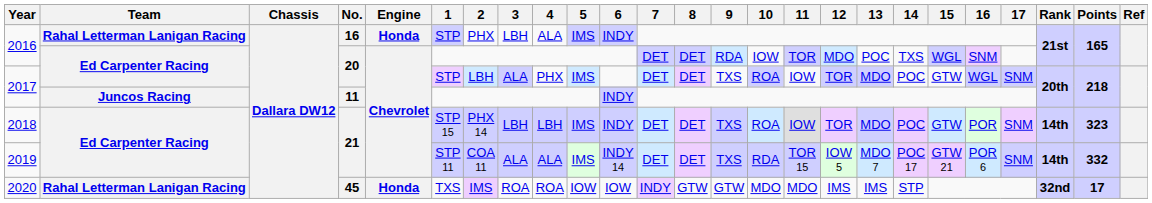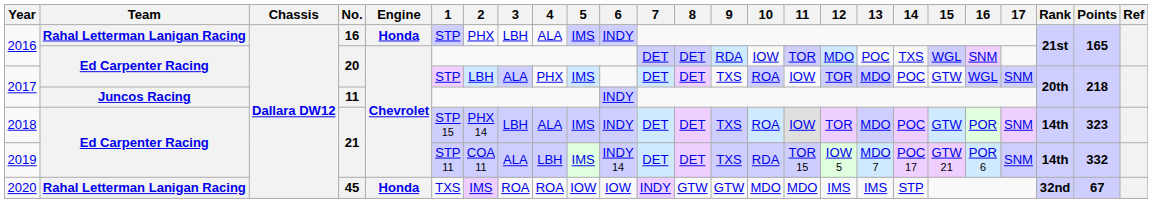 <table class="wikitable" style="text-align:center; font-size:85%">
 <tr>
 <th>Year</th>
 <th>Team</th>
 <th>Chassis</th>
 <th>No.</th>
 <th>Engine</th>
 <th>1</th>
 <th>2</th>
 <th>3</th>
 <th>4</th>
 <th>5</th>
 <th>6</th>
 <th>7</th>
 <th>8</th>
 <th>9</th>
 <th>10</th>
 <th>11</th>
 <th>12</th>
 <th>13</th>
 <th>14</th>
 <th>15</th>
 <th>16</th>
 <th>17</th>
 <th>Rank</th>
 <th>Points</th>
 <th>Ref</th>
 </tr>
 <tr>
 <td rowspan=2><a href='#'>2016</a></td>
 <th nowrap><a href='#'>Rahal Letterman Lanigan Racing</a></th>
 <th rowspan=7 nowrap><a href='#'>Dallara DW12</a></th>
 <th>16</th>
 <th><a href='#'>Honda</a></th>
 <td style="background:#CFCFFF;"><a href='#'>STP</a><br></td>
 <td><a href='#'>PHX</a></td>
 <td><a href='#'>LBH</a></td>
 <td><a href='#'>ALA</a></td>
 <td style="background:#CFCFFF;"><a href='#'>IMS</a><br></td>
 <td style="background:#CFCFFF;"><a href='#'>INDY</a><br></td>
 <td colspan=11></td>
 <th rowspan=2 style="background:#CFCFFF;">21st</th>
 <th rowspan=2 style="background:#CFCFFF;">165</th>
 <th rowspan=2></th>
 </tr>
 <tr>
 <th rowspan=2 nowrap><a href='#'>Ed Carpenter Racing</a></th>
 <th rowspan=2>20</th>
 <th rowspan=5><a href='#'>Chevrolet</a></th>
 <td colspan=6></td>
 <td style="background:#CFCFFF;"><a href='#'>DET</a><br></td>
 <td style="background:#CFCFFF;"><a href='#'>DET</a><br></td>
 <td style="background:#CFEAFF;"><a href='#'>RDA</a><br></td>
 <td><a href='#'>IOW</a></td>
 <td style="background:#CFCFFF;"><a href='#'>TOR</a><br></td>
 <td style="background:#CFEAFF;"><a href='#'>MDO</a><br></td>
 <td><a href='#'>POC</a></td>
 <td><a href='#'>TXS</a></td>
 <td style="background:#CFCFFF;"><a href='#'>WGL</a><br></td>
 <td style="background:#EFCFFF;"><a href='#'>SNM</a><br></td>
 <td></td>
 </tr>
 <tr>
 <td rowspan=2><a href='#'>2017</a></td>
 <td style="background:#EFCFFF;"><a href='#'>STP</a><br></td>
 <td style="background:#CFEAFF;"><a href='#'>LBH</a><br></td>
 <td style="background:#CFCFFF;"><a href='#'>ALA</a><br></td>
 <td><a href='#'>PHX</a></td>
 <td style="background:#CFEAFF;"><a href='#'>IMS</a><br></td>
 <td></td>
 <td style="background:#CFEAFF;"><a href='#'>DET</a><br></td>
 <td style="background:#EFCFFF;"><a href='#'>DET</a><br></td>
 <td><a href='#'>TXS</a></td>
 <td style="background:#CFCFFF;"><a href='#'>ROA</a><br></td>
 <td><a href='#'>IOW</a></td>
 <td style="background:#CFCFFF;"><a href='#'>TOR</a><br></td>
 <td style="background:#CFCFFF;"><a href='#'>MDO</a><br></td>
 <td><a href='#'>POC</a></td>
 <td><a href='#'>GTW</a></td>
 <td style="background:#CFCFFF;"><a href='#'>WGL</a><br></td>
 <td style="background:#CFCFFF;"><a href='#'>SNM</a><br></td>
 <th rowspan=2 style="background:#CFCFFF;">20th</th>
 <th rowspan=2 style="background:#CFCFFF;">218</th>
 <th rowspan=2></th>
 </tr>
 <tr>
 <th nowrap><a href='#'>Juncos Racing</a></th>
 <th>11</th>
 <td colspan=5></td>
 <td style="background:#CFCFFF;"><a href='#'>INDY</a><br></td>
 <td colspan=11></td>
 </tr>
 <tr>
 <td><a href='#'>2018</a></td>
 <th rowspan=2 nowrap><a href='#'>Ed Carpenter Racing</a></th>
 <th rowspan=2>21</th>
 <td style="background:#CFCFFF;"><a href='#'>STP</a><br><small>15</small></td>
 <td style="background:#CFCFFF;"><a href='#'>PHX</a><br><small>14</small></td>
 <td style="background:#CFCFFF;"><a href='#'>LBH</a><br></td>
-<td style="background:#CFCFFF;"><a href='#'>LBH</a><br></td>
+<td style="background:#CFCFFF;"><a href='#'>ALA</a><br></td>
 <td style="background:#CFCFFF;"><a href='#'>IMS</a><br></td>
 <td style="background:#CFCFFF;"><a href='#'>INDY</a><br></td>
 <td style="background:#CFEAFF;"><a href='#'>DET</a><br></td>
 <td style="background:#EFCFFF;"><a href='#'>DET</a><br></td>
 <td style="background:#CFCFFF;"><a href='#'>TXS</a><br></td>
 <td style="background:#CFEAFF;"><a href='#'>ROA</a><br></td>
 <td style="background:#DFDFDF;"><a href='#'>IOW</a><br></td>
 <td style="background:#EFCFFF;"><a href='#'>TOR</a><br></td>
 <td style="background:#CFCFFF;"><a href='#'>MDO</a><br></td>
 <td style="background:#EFCFFF;"><a href='#'>POC</a><br></td>
 <td style="background:#CFEAFF;"><a href='#'>GTW</a><br></td>
 <td style="background:#DFFFDF;"><a href='#'>POR</a><br></td>
 <td style="background:#EFCFFF;"><a href='#'>SNM</a><br></td>
 <th style="background:#CFCFFF;">14th</th>
 <th style="background:#CFCFFF;">323</th>
 <th></th>
 </tr>
 <tr>
 <td><a href='#'>2019</a></td>
 <td style="background:#CFCFFF;"><a href='#'>STP</a><br><small>11</small></td>
 <td style="background:#CFCFFF;"><a href='#'>COA</a><br><small>11</small></td>
 <td style="background:#CFCFFF;"><a href='#'>ALA</a><br></td>
-<td style="background:#CFCFFF;"><a href='#'>ALA</a><br></td>
+<td style="background:#CFCFFF;"><a href='#'>LBH</a><br></td>
 <td style="background:#DFFFDF;"><a href='#'>IMS</a><br></td>
 <td style="background:#CFCFFF;"><a href='#'>INDY</a><br><small>14</small></td>
 <td style="background:#CFEAFF;"><a href='#'>DET</a><br></td>
 <td style="background:#EFCFFF;"><a href='#'>DET</a><br></td>
 <td style="background:#CFCFFF;"><a href='#'>TXS</a><br></td>
 <td style="background:#CFCFFF;"><a href='#'>RDA</a><br></td>
 <td style="background:#CFCFFF;"><a href='#'>TOR</a><br><small>15</small></td>
 <td style="background:#DFFFDF;"><a href='#'>IOW</a><br><small>5</small></td>
 <td style="background:#CFEAFF;"><a href='#'>MDO</a><br><small>7</small></td>
 <td style="background:#EFCFFF;"><a href='#'>POC</a><br><small>17</small></td>
 <td style="background:#EFCFFF;"><a href='#'>GTW</a><br><small>21</small></td>
 <td style="background:#CFEAFF;"><a href='#'>POR</a><br><small>6</small></td>
 <td style="background:#CFCFFF;"><a href='#'>SNM</a><br></td>
 <th style="background:#CFCFFF;">14th</th>
 <th style="background:#CFCFFF;">332</th>
 <th></th>
 </tr>
 <tr>
 <td><a href='#'>2020</a></td>
 <th nowrap><a href='#'>Rahal Letterman Lanigan Racing</a></th>
 <th>45</th>
 <th><a href='#'>Honda</a></th>
 <td><a href='#'>TXS</a><br></td>
 <td style="background:#EFCFFF;"><a href='#'>IMS</a><br></td>
 <td><a href='#'>ROA</a><br></td>
 <td><a href='#'>ROA</a><br></td>
 <td><a href='#'>IOW</a><br></td>
 <td><a href='#'>IOW</a><br></td>
 <td style="background:#EFCFFF;"><a href='#'>INDY</a><br></td>
 <td><a href='#'>GTW</a><br></td>
 <td><a href='#'>GTW</a><br></td>
 <td><a href='#'>MDO</a></td>
 <td><a href='#'>MDO</a></td>
 <td><a href='#'>IMS</a></td>
 <td><a href='#'>IMS</a></td>
 <td><a href='#'>STP</a><br></td>
 <td colspan=3></td>
 <th style="background:#CFCFFF;">32nd</th>
-<th style="background:#CFCFFF;">17</th>
+<th style="background:#CFCFFF;">67</th>
 <th></th>
 </tr>
 </table>
